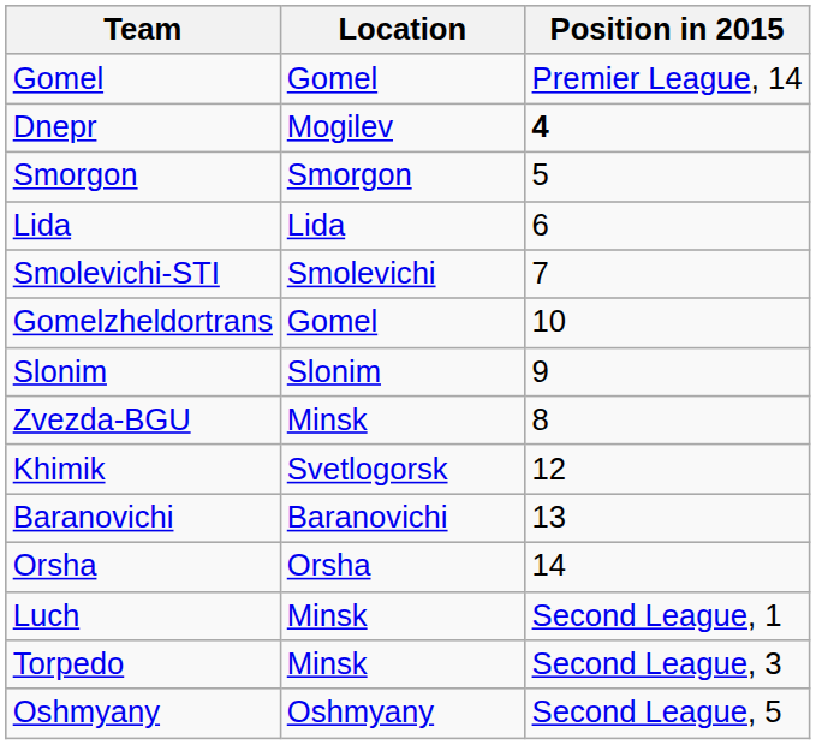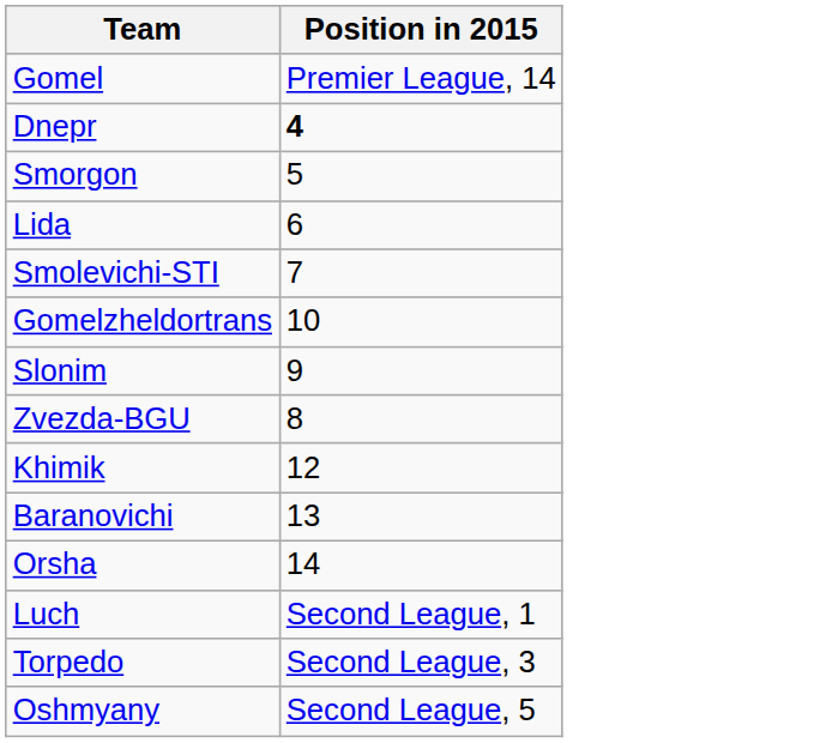 <table class="wikitable sortable" style="text-align:left">
 <tr>
 <th width=110>Team</th>
-<th width=120>Location</th>
 <th data-sort-type="number">Position in 2015</th>
 </tr>
 <tr>
-<td><a href='#'>Gomel</a></td>
 <td><a href='#'>Gomel</a></td>
 <td><a href='#'>Premier League</a>, 14</td>
 </tr>
 <tr>
 <td><a href='#'>Dnepr</a></td>
-<td><a href='#'>Mogilev</a></td>
 <td><strong>4</strong></td>
 </tr>
 <tr>
-<td><a href='#'>Smorgon</a></td>
 <td><a href='#'>Smorgon</a></td>
 <td>5</td>
 </tr>
 <tr>
 <td><a href='#'>Lida</a></td>
-<td><a href='#'>Lida</a></td>
 <td>6</td>
 </tr>
 <tr>
 <td><a href='#'>Smolevichi-STI</a></td>
-<td><a href='#'>Smolevichi</a></td>
 <td>7</td>
 </tr>
 <tr>
 <td><a href='#'>Gomelzheldortrans</a></td>
-<td><a href='#'>Gomel</a></td>
 <td>10</td>
 </tr>
 <tr>
-<td><a href='#'>Slonim</a></td>
 <td><a href='#'>Slonim</a></td>
 <td>9</td>
 </tr>
 <tr>
 <td><a href='#'>Zvezda-BGU</a></td>
-<td><a href='#'>Minsk</a></td>
 <td>8</td>
 </tr>
 <tr>
 <td><a href='#'>Khimik</a></td>
-<td><a href='#'>Svetlogorsk</a></td>
 <td>12</td>
 </tr>
 <tr>
-<td><a href='#'>Baranovichi</a></td>
 <td><a href='#'>Baranovichi</a></td>
 <td>13</td>
 </tr>
 <tr>
 <td><a href='#'>Orsha</a></td>
-<td><a href='#'>Orsha</a></td>
 <td>14</td>
 </tr>
 <tr>
 <td><a href='#'>Luch</a></td>
-<td><a href='#'>Minsk</a></td>
 <td><a href='#'>Second League</a>, 1</td>
 </tr>
 <tr>
 <td><a href='#'>Torpedo</a></td>
-<td><a href='#'>Minsk</a></td>
 <td><a href='#'>Second League</a>, 3</td>
 </tr>
 <tr>
 <td><a href='#'>Oshmyany</a></td>
-<td><a href='#'>Oshmyany</a></td>
 <td><a href='#'>Second League</a>, 5</td>
 </tr>
 </table>
